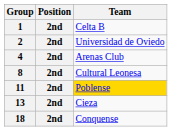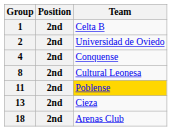 <table class="wikitable">
 <tr>
 <th>Group</th>
 <th>Position</th>
 <th>Team</th>
 </tr>
 <tr>
 <th>1</th>
 <th>2nd</th>
 <td><a href='#'>Celta B</a></td>
 </tr>
 <tr>
 <th>2</th>
 <th>2nd</th>
 <td><a href='#'>Universidad de Oviedo</a></td>
 </tr>
 <tr>
 <th>4</th>
 <th>2nd</th>
-<td><a href='#'>Arenas Club</a></td>
+<td><a href='#'>Conquense</a></td>
 </tr>
 <tr>
 <th>8</th>
 <th>2nd</th>
 <td><a href='#'>Cultural Leonesa</a></td>
 </tr>
 <tr>
 <th>11</th>
 <th>2nd</th>
 <td style="background: gold;"><a href='#'>Poblense</a></td>
 </tr>
 <tr>
 <th>13</th>
 <th>2nd</th>
 <td><a href='#'>Cieza</a></td>
 </tr>
 <tr>
 <th>18</th>
 <th>2nd</th>
-<td><a href='#'>Conquense</a></td>
+<td><a href='#'>Arenas Club</a></td>
 </tr>
 </table>
